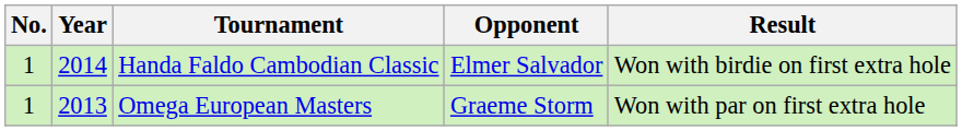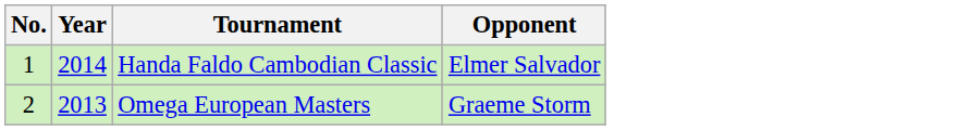 <table class="wikitable" style="font-size:95%;">
 <tr>
 <th>No.</th>
 <th>Year</th>
 <th>Tournament</th>
 <th>Opponent</th>
-<th>Result</th>
 </tr>
 <tr style="background:#D0F0C0;">
 <td align=center>1</td>
 <td><a href='#'>2014</a></td>
 <td><a href='#'>Handa Faldo Cambodian Classic</a></td>
 <td> <a href='#'>Elmer Salvador</a></td>
-<td>Won with birdie on first extra hole</td>
 </tr>
 <tr style="background:#D0F0C0;">
-<td align=center>1</td>
+<td align=center>2</td>
 <td><a href='#'>2013</a></td>
 <td><a href='#'>Omega European Masters</a></td>
 <td> <a href='#'>Graeme Storm</a></td>
-<td>Won with par on first extra hole</td>
 </tr>
 </table>
